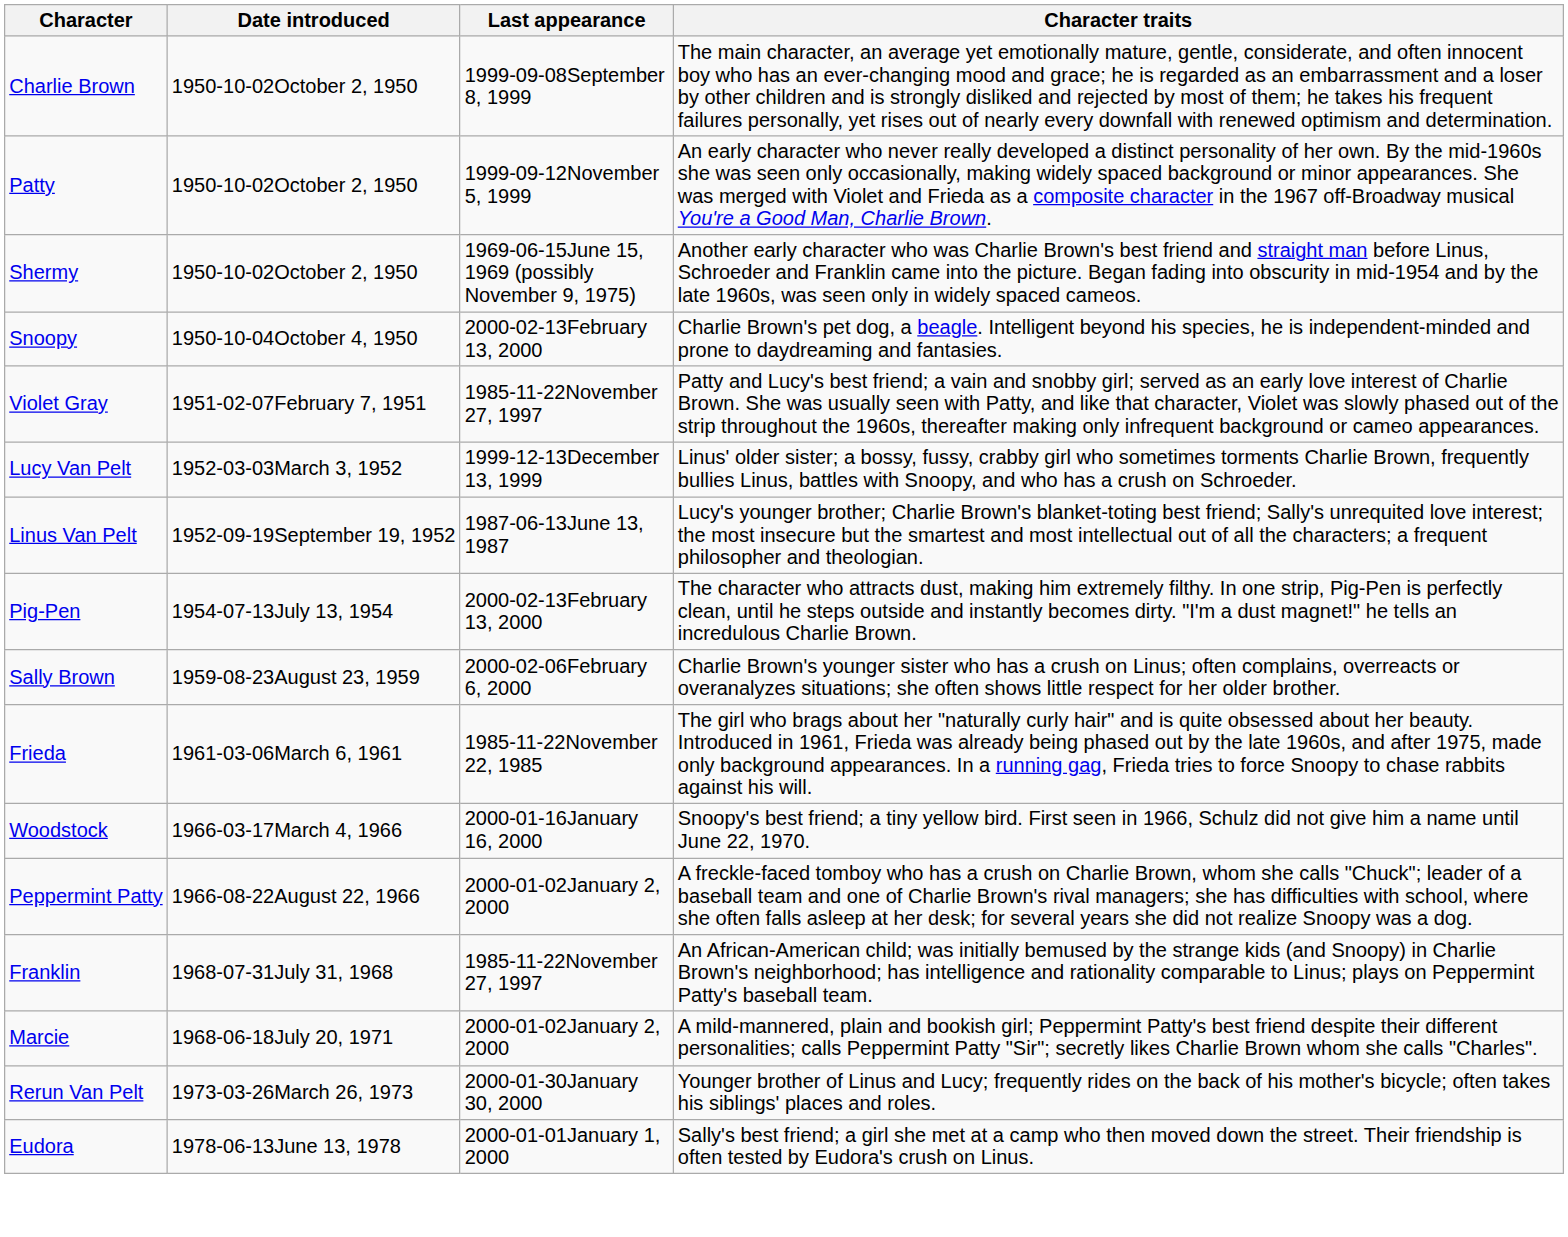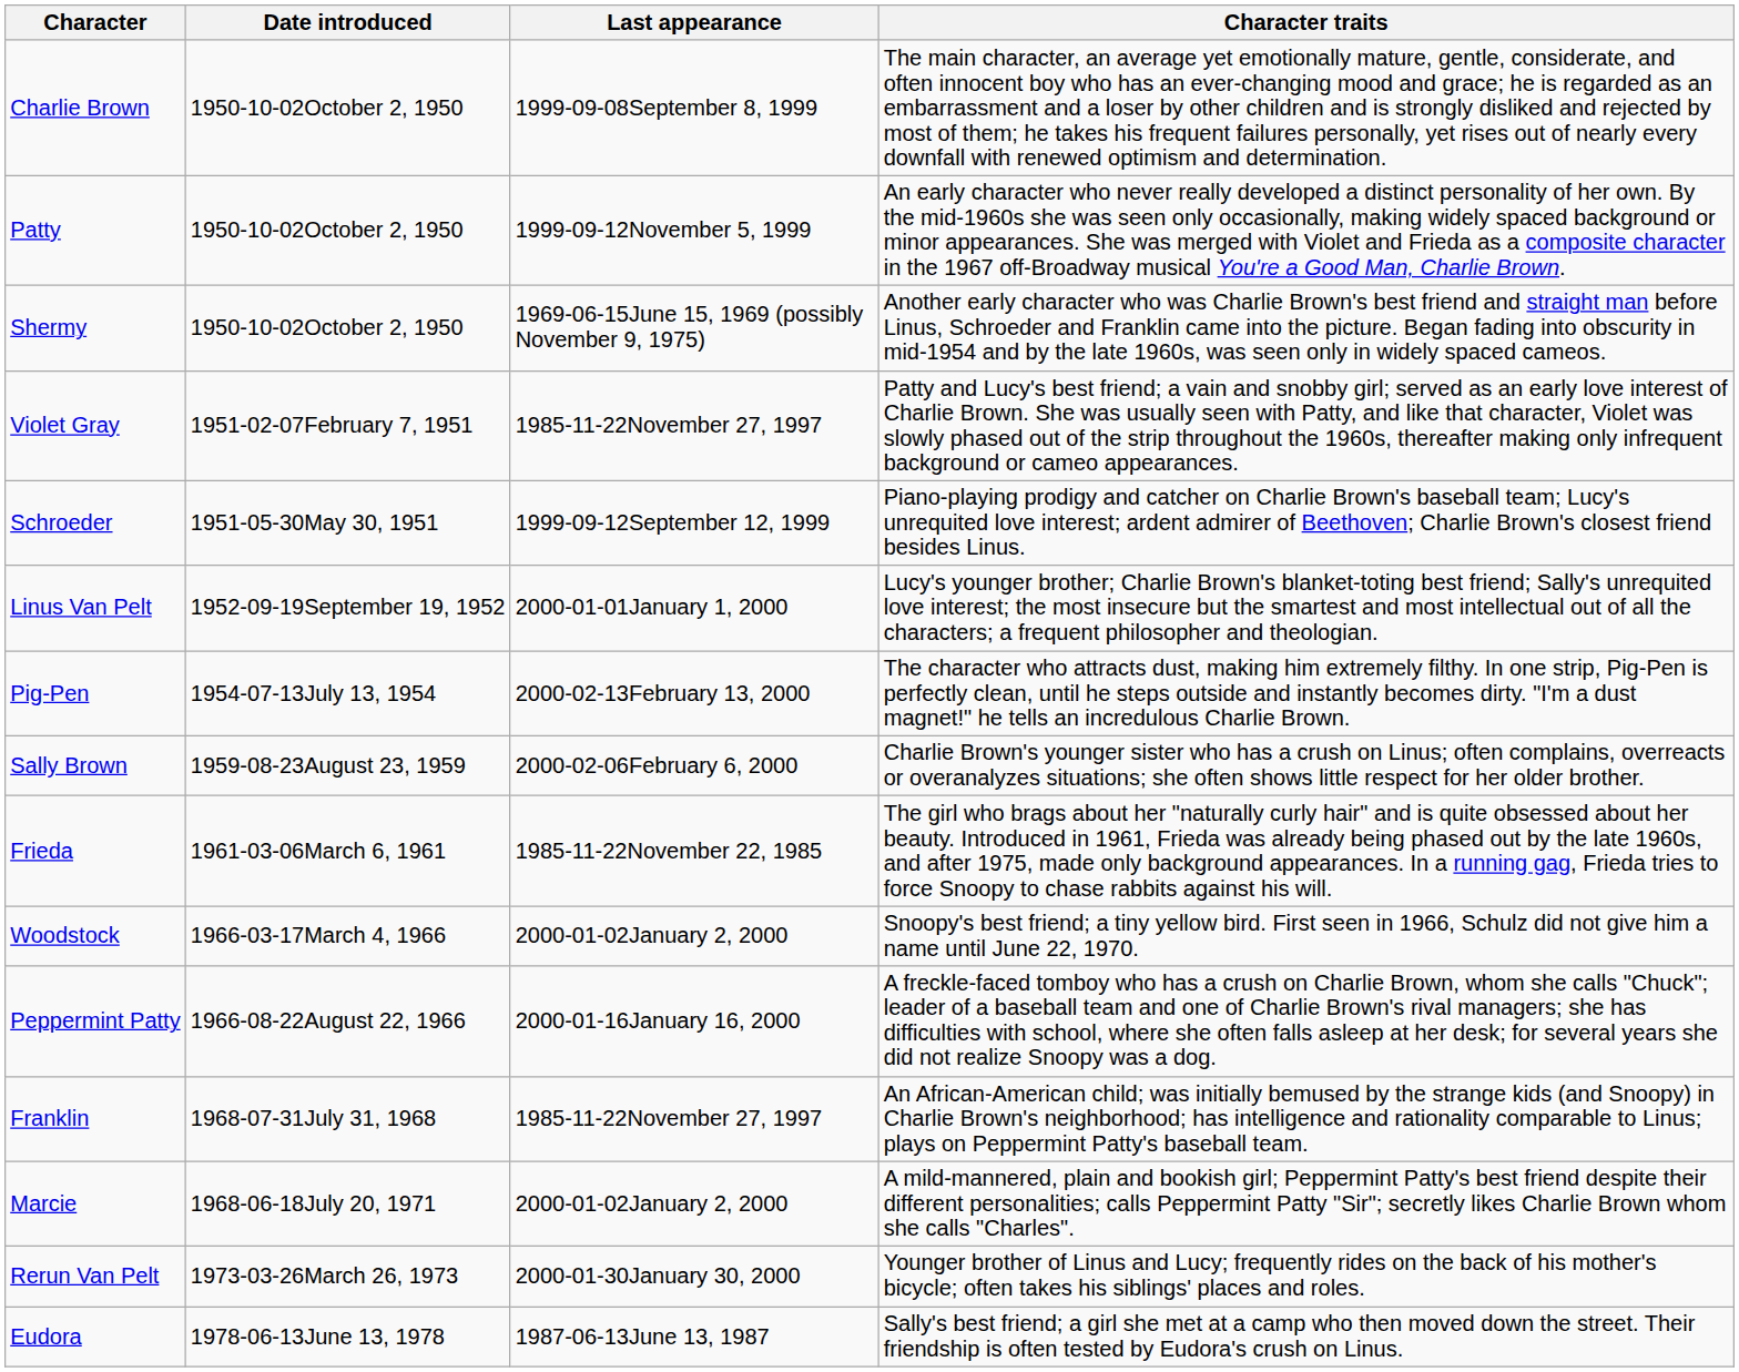 <table class ="wikitable">
 <tr>
 <th><strong>Character</strong></th>
 <th><strong>Date introduced</strong></th>
 <th><strong>Last appearance</strong></th>
 <th class="unsortable">Character traits</th>
 </tr>
 <tr>
 <td><a href='#'>Charlie Brown</a></td>
 <td><span>1950-10-02</span>October 2, 1950</td>
 <td><span>1999-09-08</span>September 8, 1999</td>
 <td>The main character, an average yet emotionally mature, gentle, considerate, and often innocent boy who has an ever-changing mood and grace; he is regarded as an embarrassment and a loser by other children and is strongly disliked and rejected by most of them; he takes his frequent failures personally, yet rises out of nearly every downfall with renewed optimism and determination.</td>
 </tr>
 <tr>
 <td><a href='#'>Patty</a></td>
 <td><span>1950-10-02</span>October 2, 1950</td>
 <td><span>1999-09-12</span>November 5, 1999</td>
 <td>An early character who never really developed a distinct personality of her own. By the mid-1960s she was seen only occasionally, making widely spaced background or minor appearances. She was merged with Violet and Frieda as a <a href='#'>composite character</a> in the 1967 off-Broadway musical <em><a href='#'>You're a Good Man, Charlie Brown</a></em>.</td>
 </tr>
 <tr>
 <td><a href='#'>Shermy</a></td>
 <td><span>1950-10-02</span>October 2, 1950</td>
 <td><span>1969-06-15</span>June 15, 1969 (possibly November 9, 1975)</td>
 <td>Another early character who was Charlie Brown's best friend and <a href='#'>straight man</a> before Linus, Schroeder and Franklin came into the picture. Began fading into obscurity in mid-1954 and by the late 1960s, was seen only in widely spaced cameos.</td>
 </tr>
-<tr>
-<td><a href='#'>Snoopy</a></td>
-<td><span>1950-10-04</span>October 4, 1950</td>
-<td><span>2000-02-13</span>February 13, 2000</td>
-<td>Charlie Brown's pet dog, a <a href='#'>beagle</a>. Intelligent beyond his species, he is independent-minded and prone to daydreaming and fantasies.</td>
-</tr>
 <tr .>
 <td><a href='#'>Violet Gray</a></td>
 <td><span>1951-02-07</span>February 7, 1951</td>
 <td><span>1985-11-22</span>November 27, 1997</td>
 <td>Patty and Lucy's best friend; a vain and snobby girl; served as an early love interest of Charlie Brown. She was usually seen with Patty, and like that character, Violet was slowly phased out of the strip throughout the 1960s, thereafter making only infrequent background or cameo appearances.</td>
 </tr>
 <tr>
-<td><a href='#'>Lucy Van Pelt</a></td>
-<td><span>1952-03-03</span>March 3, 1952</td>
-<td><span>1999-12-13</span>December 13, 1999</td>
-<td>Linus' older sister; a bossy, fussy, crabby girl who sometimes torments Charlie Brown, frequently bullies Linus, battles with Snoopy, and who has a crush on Schroeder.</td>
+<td><a href='#'>Schroeder</a></td>
+<td><span>1951-05-30</span>May 30, 1951</td>
+<td style="white-space:nowrap;"><span>1999-09-12</span>September 12, 1999</td>
+<td>Piano-playing prodigy and catcher on Charlie Brown's baseball team; Lucy's unrequited love interest; ardent admirer of <a href='#'>Beethoven</a>; Charlie Brown's closest friend besides Linus.</td>
 </tr>
 <tr>
 <td><a href='#'>Linus Van Pelt</a></td>
 <td style="white-space:nowrap;"><span>1952-09-19</span>September 19, 1952</td>
-<td><span>1987-06-13</span>June 13, 1987</td>
+<td><span>2000-01-01</span>January 1, 2000</td>
 <td>Lucy's younger brother; Charlie Brown's blanket-toting best friend; Sally's unrequited love interest; the most insecure but the smartest and most intellectual out of all the characters; a frequent philosopher and theologian.</td>
 </tr>
 <tr>
 <td><a href='#'>Pig-Pen</a></td>
 <td><span>1954-07-13</span>July 13, 1954</td>
 <td><span>2000-02-13</span>February 13, 2000</td>
 <td>The character who attracts dust, making him extremely filthy. In one strip, Pig-Pen is perfectly clean, until he steps outside and instantly becomes dirty. "I'm a dust magnet!" he tells an incredulous Charlie Brown.</td>
 </tr>
 <tr>
 <td><a href='#'>Sally Brown</a></td>
 <td><span>1959-08-23</span>August 23, 1959</td>
 <td><span>2000-02-06</span>February 6, 2000</td>
 <td>Charlie Brown's younger sister who has a crush on Linus; often complains, overreacts or overanalyzes situations; she often shows little respect for her older brother.</td>
 </tr>
 <tr>
 <td><a href='#'>Frieda</a></td>
 <td><span>1961-03-06</span>March 6, 1961</td>
 <td><span>1985-11-22</span>November 22, 1985</td>
 <td>The girl who brags about her "naturally curly hair" and is quite obsessed about her beauty. Introduced in 1961, Frieda was already being phased out by the late 1960s, and after 1975, made only background appearances. In a <a href='#'>running gag</a>, Frieda tries to force Snoopy to chase rabbits against his will.</td>
 </tr>
 <tr>
 <td><a href='#'>Woodstock</a></td>
 <td><span>1966-03-17</span>March 4, 1966</td>
-<td><span>2000-01-16</span>January 16, 2000</td>
+<td><span>2000-01-02</span>January 2, 2000</td>
 <td>Snoopy's best friend; a tiny yellow bird. First seen in 1966, Schulz did not give him a name until June 22, 1970.</td>
 </tr>
 <tr>
 <td style="white-space:nowrap;"><a href='#'>Peppermint Patty</a></td>
 <td><span>1966-08-22</span>August 22, 1966</td>
-<td><span>2000-01-02</span>January 2, 2000</td>
+<td><span>2000-01-16</span>January 16, 2000</td>
 <td>A freckle-faced tomboy who has a crush on Charlie Brown, whom she calls "Chuck"; leader of a baseball team and one of Charlie Brown's rival managers; she has difficulties with school, where she often falls asleep at her desk; for several years she did not realize Snoopy was a dog.</td>
 </tr>
 <tr>
 <td><a href='#'>Franklin</a></td>
 <td><span>1968-07-31</span>July 31, 1968</td>
 <td><span>1985-11-22</span>November 27, 1997</td>
 <td>An African-American child; was initially bemused by the strange kids (and Snoopy) in Charlie Brown's neighborhood; has intelligence and rationality comparable to Linus; plays on Peppermint Patty's baseball team.</td>
 </tr>
 <tr>
 <td><a href='#'>Marcie</a></td>
 <td><span>1968-06-18</span>July 20, 1971</td>
 <td><span>2000-01-02</span>January 2, 2000</td>
 <td>A mild-mannered, plain and bookish girl; Peppermint Patty's best friend despite their different personalities; calls Peppermint Patty "Sir"; secretly likes Charlie Brown whom she calls "Charles".</td>
 </tr>
 <tr>
 <td><a href='#'>Rerun Van Pelt</a></td>
 <td><span>1973-03-26</span>March 26, 1973</td>
 <td><span>2000-01-30</span>January 30, 2000</td>
 <td>Younger brother of Linus and Lucy; frequently rides on the back of his mother's bicycle; often takes his siblings' places and roles.</td>
 </tr>
 <tr>
 <td><a href='#'>Eudora</a></td>
 <td><span>1978-06-13</span>June 13, 1978</td>
-<td><span>2000-01-01</span>January 1, 2000</td>
+<td><span>1987-06-13</span>June 13, 1987</td>
 <td>Sally's best friend; a girl she met at a camp who then moved down the street. Their friendship is often tested by Eudora's crush on Linus.</td>
 </tr>
 </table>
